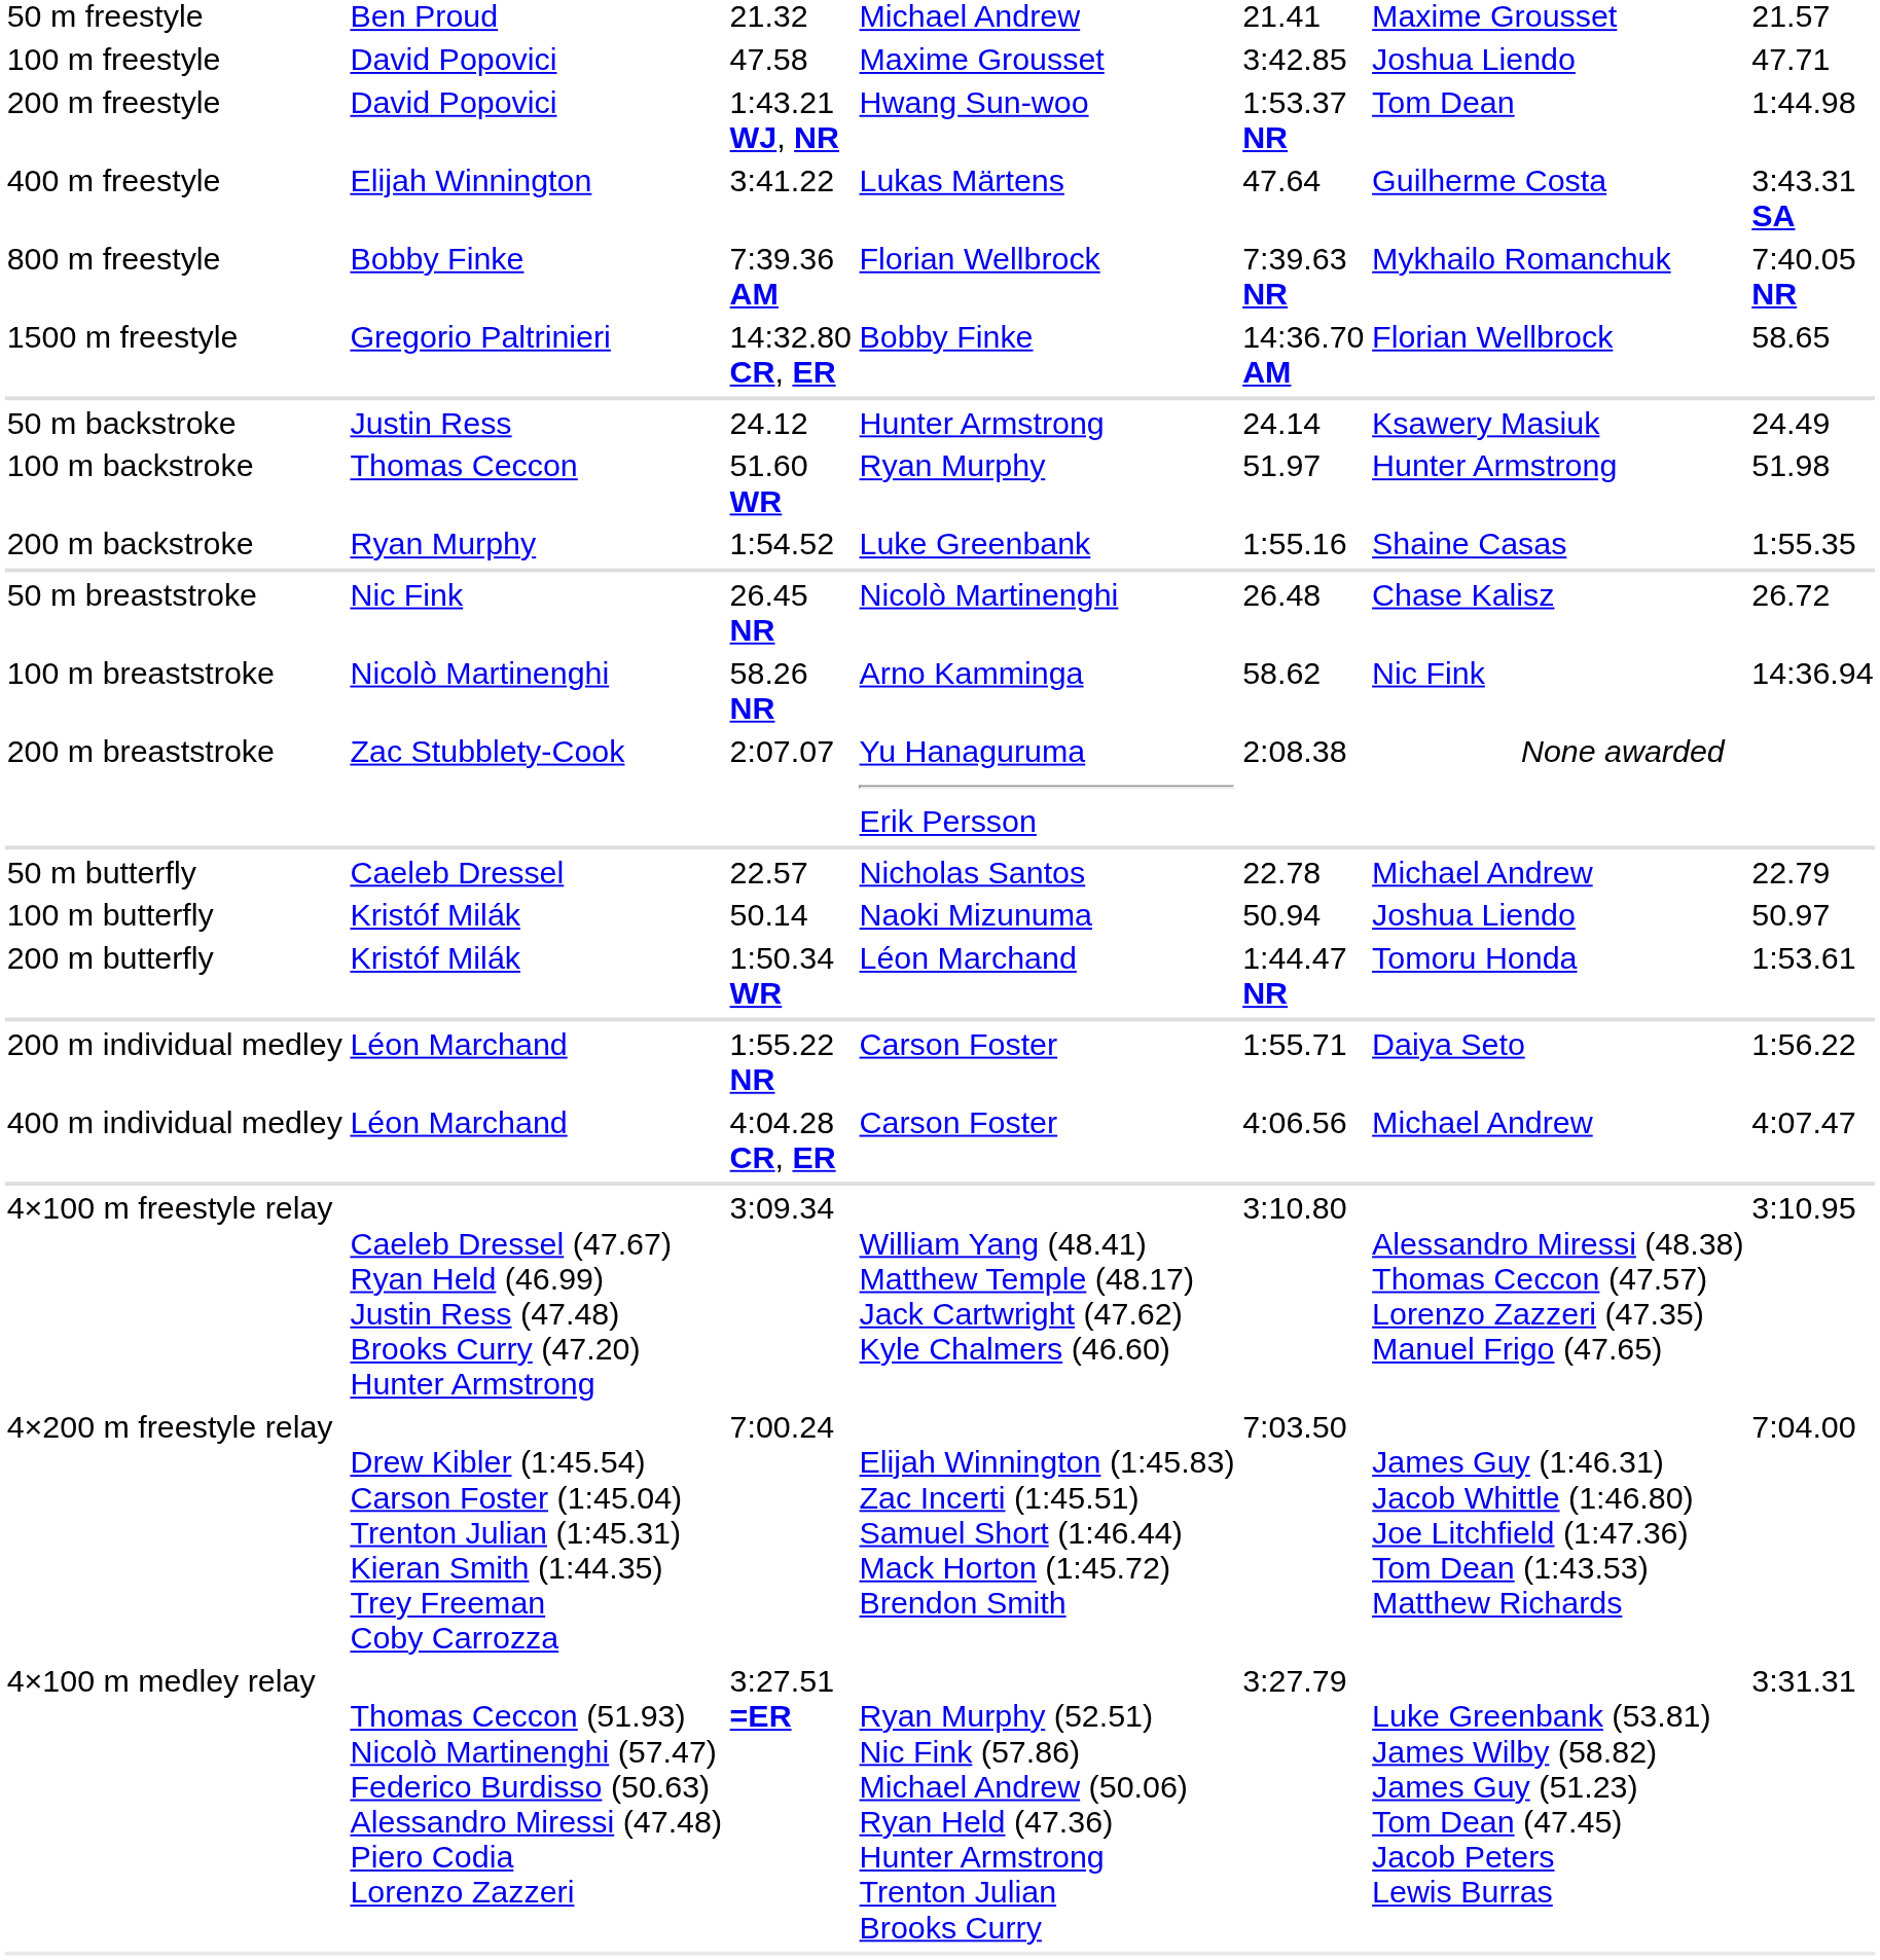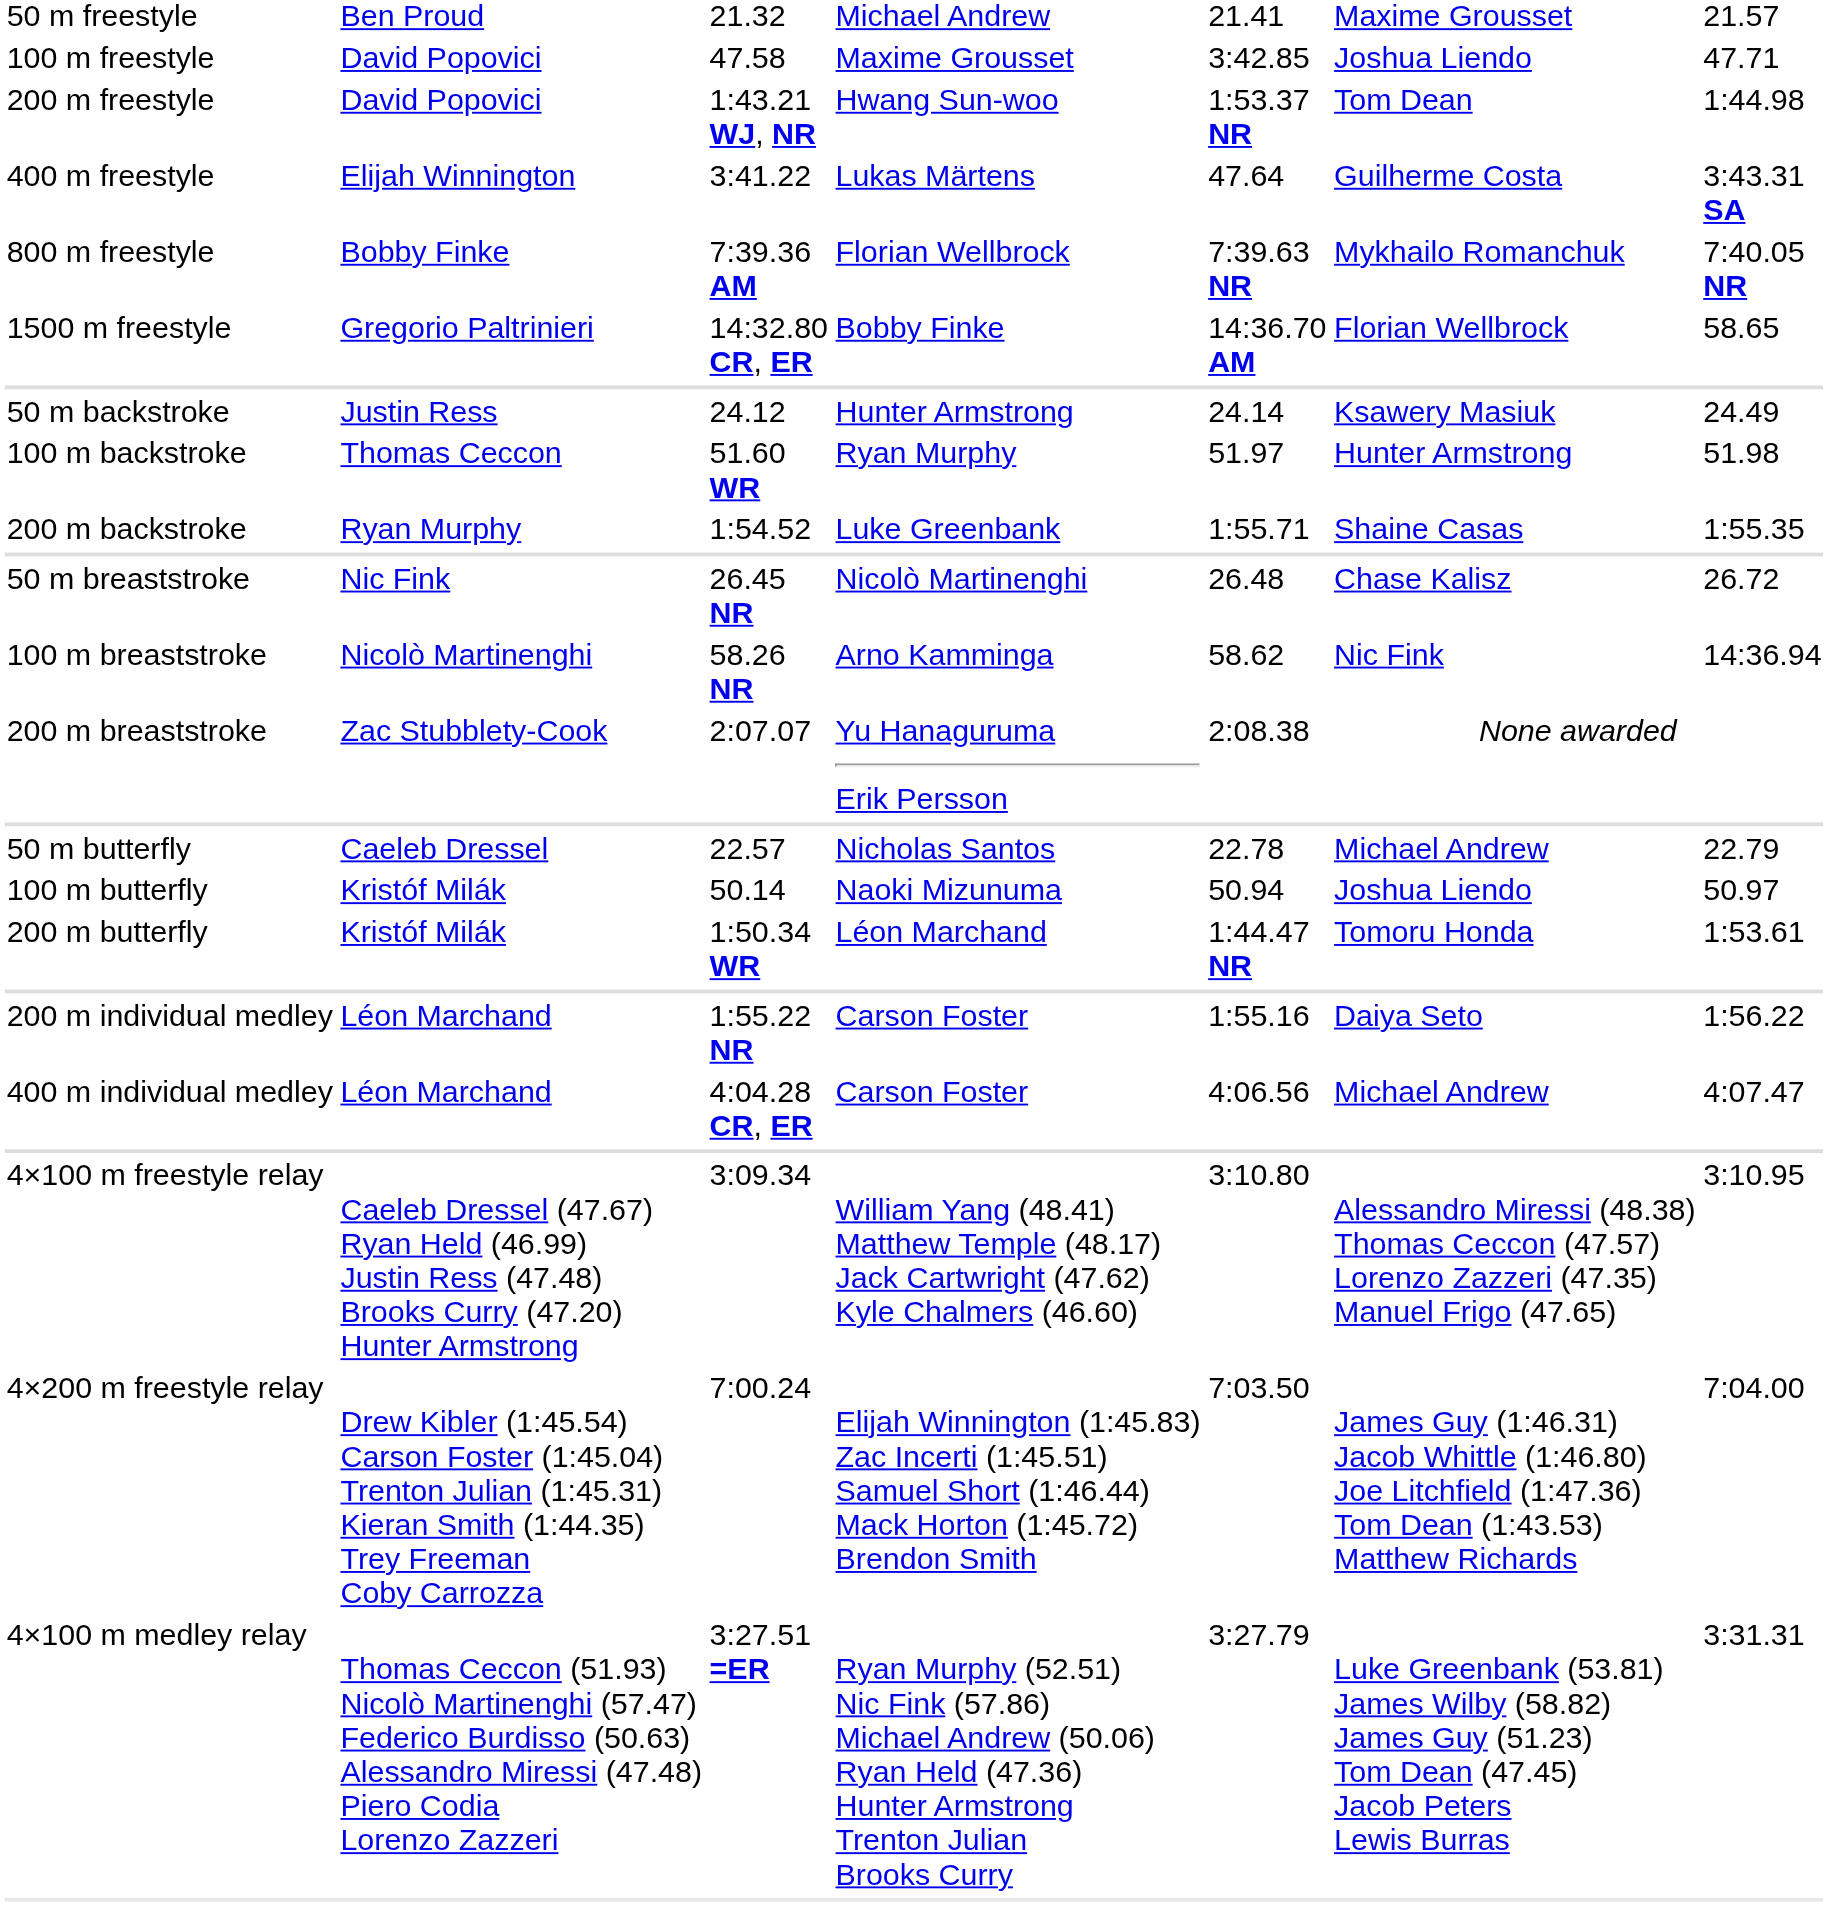 <table>
 <tr valign="top">
 <td>50 m freestyle<br></td>
 <td><a href='#'>Ben Proud</a><br></td>
 <td>21.32</td>
 <td><a href='#'>Michael Andrew</a><br></td>
 <td>21.41</td>
 <td><a href='#'>Maxime Grousset</a><br></td>
 <td>21.57</td>
 </tr>
 <tr valign="top">
 <td>100 m freestyle<br></td>
 <td><a href='#'>David Popovici</a><br></td>
 <td>47.58</td>
 <td><a href='#'>Maxime Grousset</a><br></td>
 <td>3:42.85</td>
 <td><a href='#'>Joshua Liendo</a><br></td>
 <td>47.71</td>
 </tr>
 <tr valign="top">
 <td>200 m freestyle<br></td>
 <td><a href='#'>David Popovici</a><br></td>
 <td>1:43.21<br><strong><a href='#'>WJ</a></strong>, <strong><a href='#'>NR</a></strong></td>
 <td><a href='#'>Hwang Sun-woo</a><br></td>
 <td>1:53.37<br><strong><a href='#'>NR</a></strong></td>
 <td><a href='#'>Tom Dean</a><br></td>
 <td>1:44.98</td>
 </tr>
 <tr valign="top">
 <td>400 m freestyle<br></td>
 <td><a href='#'>Elijah Winnington</a><br></td>
 <td>3:41.22</td>
 <td><a href='#'>Lukas Märtens</a><br></td>
 <td>47.64</td>
 <td><a href='#'>Guilherme Costa</a><br></td>
 <td>3:43.31<br><strong><a href='#'>SA</a></strong></td>
 </tr>
 <tr valign="top">
 <td>800 m freestyle<br></td>
 <td><a href='#'>Bobby Finke</a><br></td>
 <td>7:39.36<br><strong><a href='#'>AM</a></strong></td>
 <td><a href='#'>Florian Wellbrock</a><br></td>
 <td>7:39.63<br><strong><a href='#'>NR</a></strong></td>
 <td><a href='#'>Mykhailo Romanchuk</a><br></td>
 <td>7:40.05<br><strong><a href='#'>NR</a></strong></td>
 </tr>
 <tr valign="top">
 <td>1500 m freestyle<br></td>
 <td><a href='#'>Gregorio Paltrinieri</a><br></td>
 <td>14:32.80<br><strong><a href='#'>CR</a></strong>, <strong><a href='#'>ER</a></strong></td>
 <td><a href='#'>Bobby Finke</a><br></td>
 <td>14:36.70<br><strong><a href='#'>AM</a></strong></td>
 <td><a href='#'>Florian Wellbrock</a><br></td>
 <td>58.65</td>
 </tr>
 <tr bgcolor=#DDDDDD>
 <td colspan=7></td>
 </tr>
 <tr valign="top">
 <td>50 m backstroke<br></td>
 <td><a href='#'>Justin Ress</a><br></td>
 <td>24.12</td>
 <td><a href='#'>Hunter Armstrong</a><br></td>
 <td>24.14</td>
 <td><a href='#'>Ksawery Masiuk</a><br></td>
 <td>24.49</td>
 </tr>
 <tr valign="top">
 <td>100 m backstroke<br></td>
 <td><a href='#'>Thomas Ceccon</a><br></td>
 <td>51.60<br><strong><a href='#'>WR</a></strong></td>
 <td><a href='#'>Ryan Murphy</a><br></td>
 <td>51.97</td>
 <td><a href='#'>Hunter Armstrong</a><br></td>
 <td>51.98</td>
 </tr>
 <tr valign="top">
 <td>200 m backstroke<br></td>
 <td><a href='#'>Ryan Murphy</a><br></td>
 <td>1:54.52</td>
 <td><a href='#'>Luke Greenbank</a><br></td>
-<td>1:55.16</td>
+<td>1:55.71</td>
 <td><a href='#'>Shaine Casas</a><br></td>
 <td>1:55.35</td>
 </tr>
 <tr bgcolor=#DDDDDD>
 <td colspan=7></td>
 </tr>
 <tr valign="top">
 <td>50 m breaststroke<br></td>
 <td><a href='#'>Nic Fink</a><br></td>
 <td>26.45<br><strong><a href='#'>NR</a></strong></td>
 <td><a href='#'>Nicolò Martinenghi</a><br></td>
 <td>26.48</td>
 <td><a href='#'>Chase Kalisz</a><br></td>
 <td>26.72</td>
 </tr>
 <tr valign="top">
 <td>100 m breaststroke<br></td>
 <td><a href='#'>Nicolò Martinenghi</a><br></td>
 <td>58.26<br><strong><a href='#'>NR</a></strong></td>
 <td><a href='#'>Arno Kamminga</a><br></td>
 <td>58.62</td>
 <td><a href='#'>Nic Fink</a><br></td>
 <td>14:36.94</td>
 </tr>
 <tr valign="top">
 <td>200 m breaststroke<br></td>
 <td><a href='#'>Zac Stubblety-Cook</a><br></td>
 <td>2:07.07</td>
 <td><a href='#'>Yu Hanaguruma</a><br><hr><a href='#'>Erik Persson</a><br></td>
 <td>2:08.38</td>
 <td colspan=2 align=center><em>None awarded</em></td>
 </tr>
 <tr bgcolor=#DDDDDD>
 <td colspan=7></td>
 </tr>
 <tr valign="top">
 <td>50 m butterfly<br></td>
 <td><a href='#'>Caeleb Dressel</a><br></td>
 <td>22.57</td>
 <td><a href='#'>Nicholas Santos</a><br></td>
 <td>22.78</td>
 <td><a href='#'>Michael Andrew</a><br></td>
 <td>22.79</td>
 </tr>
 <tr valign="top">
 <td>100 m butterfly<br></td>
 <td><a href='#'>Kristóf Milák</a><br></td>
 <td>50.14</td>
 <td><a href='#'>Naoki Mizunuma</a><br></td>
 <td>50.94</td>
 <td><a href='#'>Joshua Liendo</a><br></td>
 <td>50.97</td>
 </tr>
 <tr valign="top">
 <td>200 m butterfly<br></td>
 <td><a href='#'>Kristóf Milák</a><br></td>
 <td>1:50.34<br><strong><a href='#'>WR</a></strong></td>
 <td><a href='#'>Léon Marchand</a><br></td>
 <td>1:44.47<br><strong><a href='#'>NR</a></strong></td>
 <td><a href='#'>Tomoru Honda</a><br></td>
 <td>1:53.61</td>
 </tr>
 <tr bgcolor=#DDDDDD>
 <td colspan=7></td>
 </tr>
 <tr valign="top">
 <td>200 m individual medley<br></td>
 <td><a href='#'>Léon Marchand</a><br></td>
 <td>1:55.22<br><strong><a href='#'>NR</a></strong></td>
 <td><a href='#'>Carson Foster</a><br></td>
-<td>1:55.71</td>
+<td>1:55.16</td>
 <td><a href='#'>Daiya Seto</a><br></td>
 <td>1:56.22</td>
 </tr>
 <tr valign="top">
 <td>400 m individual medley<br></td>
 <td><a href='#'>Léon Marchand</a><br></td>
 <td>4:04.28<br><strong><a href='#'>CR</a></strong>, <strong><a href='#'>ER</a></strong></td>
 <td><a href='#'>Carson Foster</a><br></td>
 <td>4:06.56</td>
 <td><a href='#'>Michael Andrew</a><br></td>
 <td>4:07.47</td>
 </tr>
 <tr bgcolor=#DDDDDD>
 <td colspan=7></td>
 </tr>
 <tr valign="top">
 <td>4×100 m freestyle relay<br></td>
 <td><br><a href='#'>Caeleb Dressel</a> (47.67)<br><a href='#'>Ryan Held</a> (46.99)<br><a href='#'>Justin Ress</a> (47.48)<br><a href='#'>Brooks Curry</a> (47.20)<br><a href='#'>Hunter Armstrong</a></td>
 <td>3:09.34</td>
 <td><br><a href='#'>William Yang</a> (48.41)<br><a href='#'>Matthew Temple</a> (48.17)<br><a href='#'>Jack Cartwright</a> (47.62)<br><a href='#'>Kyle Chalmers</a> (46.60)</td>
 <td>3:10.80</td>
 <td><br><a href='#'>Alessandro Miressi</a> (48.38)<br><a href='#'>Thomas Ceccon</a> (47.57)<br><a href='#'>Lorenzo Zazzeri</a> (47.35)<br><a href='#'>Manuel Frigo</a> (47.65)</td>
 <td>3:10.95</td>
 </tr>
 <tr valign="top">
 <td>4×200 m freestyle relay<br></td>
 <td><br><a href='#'>Drew Kibler</a> (1:45.54)<br><a href='#'>Carson Foster</a> (1:45.04)<br><a href='#'>Trenton Julian</a> (1:45.31)<br><a href='#'>Kieran Smith</a> (1:44.35)<br><a href='#'>Trey Freeman</a><br><a href='#'>Coby Carrozza</a></td>
 <td>7:00.24</td>
 <td><br><a href='#'>Elijah Winnington</a> (1:45.83)<br><a href='#'>Zac Incerti</a> (1:45.51)<br><a href='#'>Samuel Short</a> (1:46.44)<br><a href='#'>Mack Horton</a> (1:45.72)<br><a href='#'>Brendon Smith</a></td>
 <td>7:03.50</td>
 <td><br><a href='#'>James Guy</a> (1:46.31)<br><a href='#'>Jacob Whittle</a> (1:46.80)<br><a href='#'>Joe Litchfield</a> (1:47.36)<br><a href='#'>Tom Dean</a> (1:43.53)<br><a href='#'>Matthew Richards</a></td>
 <td>7:04.00</td>
 </tr>
 <tr valign="top">
 <td>4×100 m medley relay<br></td>
 <td><br><a href='#'>Thomas Ceccon</a> (51.93)<br><a href='#'>Nicolò Martinenghi</a> (57.47)<br><a href='#'>Federico Burdisso</a> (50.63)<br><a href='#'>Alessandro Miressi</a> (47.48)<br><a href='#'>Piero Codia</a> <br><a href='#'>Lorenzo Zazzeri</a></td>
 <td>3:27.51<br><strong><a href='#'>=ER</a></strong></td>
 <td><br><a href='#'>Ryan Murphy</a> (52.51)<br><a href='#'>Nic Fink</a> (57.86)<br><a href='#'>Michael Andrew</a> (50.06)<br><a href='#'>Ryan Held</a> (47.36)<br><a href='#'>Hunter Armstrong</a><br><a href='#'>Trenton Julian</a><br><a href='#'>Brooks Curry</a></td>
 <td>3:27.79</td>
 <td><br><a href='#'>Luke Greenbank</a> (53.81)<br><a href='#'>James Wilby</a> (58.82)<br><a href='#'>James Guy</a> (51.23)<br><a href='#'>Tom Dean</a> (47.45)<br><a href='#'>Jacob Peters</a><br><a href='#'>Lewis Burras</a></td>
 <td>3:31.31</td>
 </tr>
 <tr bgcolor= e8e8e8>
 <td colspan=7></td>
 </tr>
 </table>
